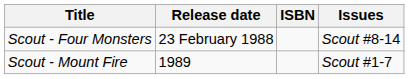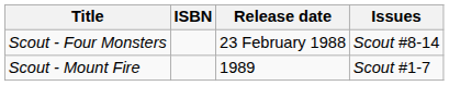 <table class="wikitable">
 <tr>
 <th>Title</th>
+<th>ISBN</th>
 <th>Release date</th>
-<th>ISBN</th>
 <th>Issues</th>
 </tr>
 <tr>
 <td><em>Scout - Four Monsters</em></td>
+<td></td>
 <td>23 February 1988</td>
-<td></td>
 <td><em>Scout</em> #8-14</td>
 </tr>
 <tr>
 <td><em>Scout - Mount Fire</em></td>
+<td></td>
 <td>1989</td>
-<td></td>
 <td><em>Scout</em> #1-7</td>
 </tr>
 </table>
